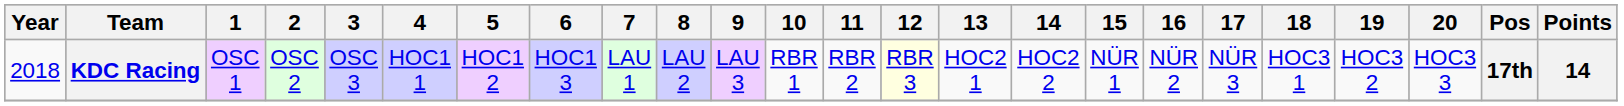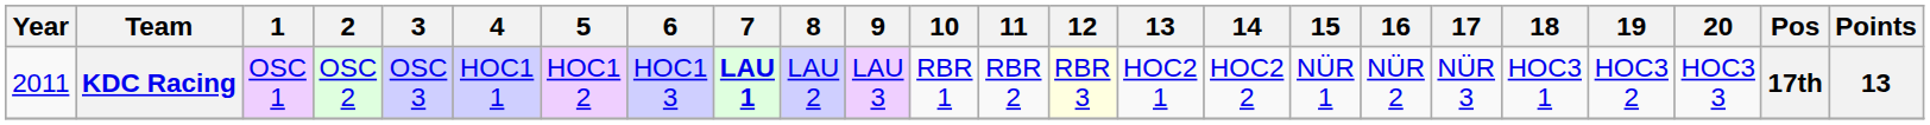 <table class="wikitable" style="text-align:center; font-size:85%">
 <tr>
 <th>Year</th>
 <th>Team</th>
 <th>1</th>
 <th>2</th>
 <th>3</th>
 <th>4</th>
 <th>5</th>
 <th>6</th>
 <th>7</th>
 <th>8</th>
 <th>9</th>
 <th>10</th>
 <th>11</th>
 <th>12</th>
 <th>13</th>
 <th>14</th>
 <th>15</th>
 <th>16</th>
 <th>17</th>
 <th>18</th>
 <th>19</th>
 <th>20</th>
 <th>Pos</th>
 <th>Points</th>
 </tr>
 <tr>
-<td><a href='#'>2018</a></td>
+<td><a href='#'>2011</a></td>
 <th nowrap><a href='#'>KDC Racing</a></th>
 <td style="background:#EFCFFF"><a href='#'>OSC<br>1</a><br></td>
 <td style="background:#DFFFDF"><a href='#'>OSC<br>2</a><br></td>
 <td style="background:#CFCFFF"><a href='#'>OSC<br>3</a><br></td>
 <td style="background:#CFCFFF"><a href='#'>HOC1<br>1</a><br></td>
 <td style="background:#EFCFFF"><a href='#'>HOC1<br>2</a><br></td>
 <td style="background:#CFCFFF"><a href='#'>HOC1<br>3</a><br></td>
-<td style="background:#DFFFDF"><a href='#'>LAU<br>1</a><br></td>
+<td style="background:#DFFFDF"><strong><a href='#'>LAU<br>1</a><br></strong></td>
 <td style="background:#CFCFFF"><a href='#'>LAU<br>2</a><br></td>
 <td style="background:#EFCFFF"><a href='#'>LAU<br>3</a><br></td>
 <td><a href='#'>RBR<br>1</a></td>
 <td><a href='#'>RBR<br>2</a></td>
 <td style="background: lightyellow;"><a href='#'>RBR<br>3</a></td>
 <td><a href='#'>HOC2<br>1</a></td>
 <td><a href='#'>HOC2<br>2</a></td>
 <td><a href='#'>NÜR<br>1</a></td>
 <td><a href='#'>NÜR<br>2</a></td>
 <td><a href='#'>NÜR<br>3</a></td>
 <td><a href='#'>HOC3<br>1</a></td>
 <td><a href='#'>HOC3<br>2</a></td>
 <td><a href='#'>HOC3<br>3</a></td>
 <th>17th</th>
-<th>14</th>
+<th>13</th>
 </tr>
 <tr>
 </tr>
 </table>
